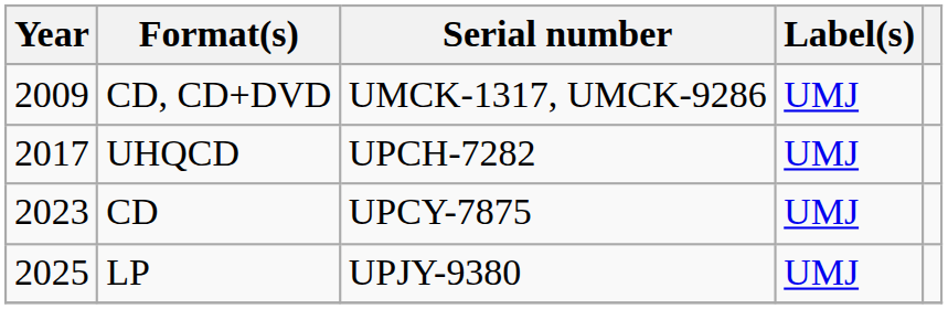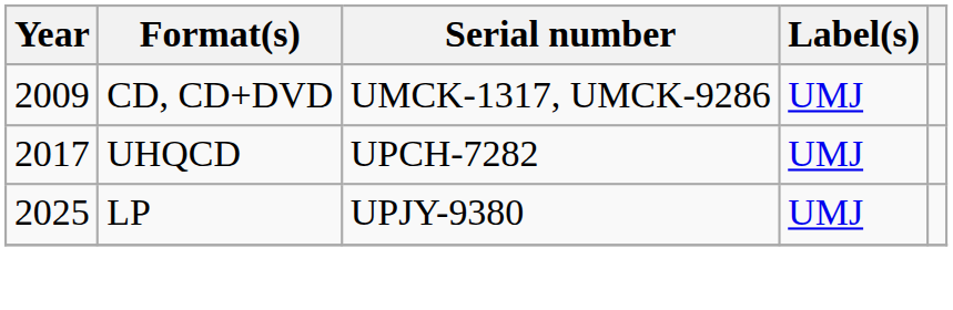 <table class="wikitable sortable plainrowheaders">
 <tr>
 <th scope="col">Year</th>
 <th scope="col">Format(s)</th>
 <th scope="col">Serial number</th>
 <th scope="col">Label(s)</th>
 <th scope="col"></th>
 </tr>
 <tr>
 <td>2009</td>
 <td>CD, CD+DVD</td>
 <td>UMCK-1317, UMCK-9286</td>
 <td><a href='#'>UMJ</a></td>
 <td></td>
 </tr>
 <tr>
 <td>2017</td>
 <td>UHQCD</td>
 <td>UPCH-7282</td>
 <td><a href='#'>UMJ</a></td>
 <td></td>
 </tr>
 <tr>
-<td>2023</td>
-<td>CD</td>
-<td>UPCY-7875</td>
-<td><a href='#'>UMJ</a></td>
-<td></td>
-</tr>
-<tr>
 <td>2025</td>
 <td>LP</td>
 <td>UPJY-9380</td>
 <td><a href='#'>UMJ</a></td>
 <td></td>
 </tr>
 <tr>
 </tr>
 </table>
